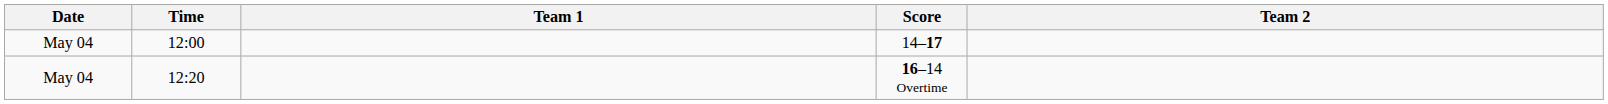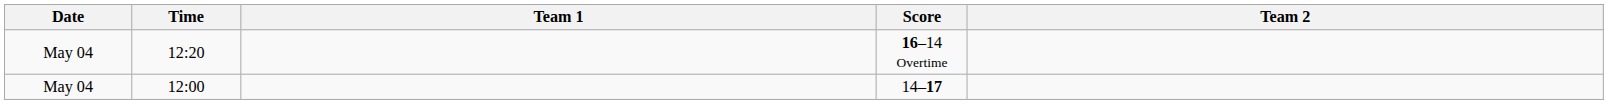 <table class="wikitable" width="100%">
 <tr>
 <th style="width:7%">Date</th>
 <th style="width:6%">Time</th>
 <th style="width:35%">Team 1</th>
 <th style="width:5%">Score</th>
 <th style="width:35%">Team 2</th>
 </tr>
 <tr>
 <td style="text-align:center">May 04</td>
+<td style="text-align:center">12:20</td>
+<td style="text-align:right"><strong></strong></td>
+<td style="text-align:center"><strong>16</strong>–14<br><small>Overtime</small></td>
+<td style="text-align:left"></td>
+</tr>
+<tr>
+<td style="text-align:center">May 04</td>
 <td style="text-align:center">12:00</td>
 <td style="text-align:right"></td>
 <td style="text-align:center">14–<strong>17</strong></td>
 <td style="text-align:left"><strong></strong></td>
 </tr>
-<tr>
-<td style="text-align:center">May 04</td>
-<td style="text-align:center">12:20</td>
-<td style="text-align:right"><strong></strong></td>
-<td style="text-align:center"><strong>16</strong>–14<br><small>Overtime</small></td>
-<td style="text-align:left"></td>
-</tr>
 </table>
